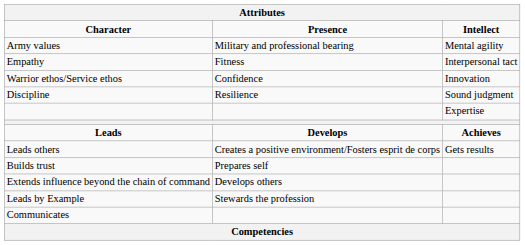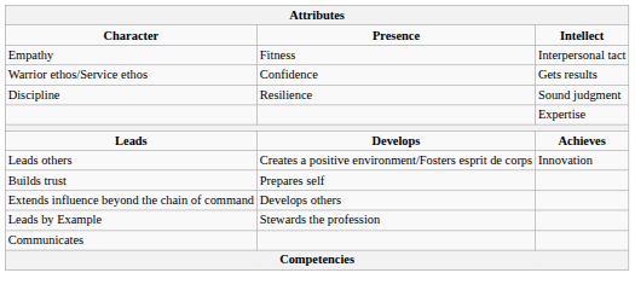 <table class="wikitable">
 <tr>
 <th colspan="3">Attributes</th>
 </tr>
 <tr>
 <td style="text-align:center"><strong>Character</strong></td>
 <td style="text-align:center"><strong>Presence</strong></td>
 <td style="text-align:center"><strong>Intellect</strong></td>
 </tr>
 <tr>
-<td>Army values</td>
-<td>Military and professional bearing</td>
-<td>Mental agility</td>
-</tr>
-<tr>
 <td>Empathy</td>
 <td>Fitness</td>
 <td>Interpersonal tact</td>
 </tr>
 <tr>
 <td>Warrior ethos/Service ethos</td>
 <td>Confidence</td>
-<td>Innovation</td>
+<td>Gets results</td>
 </tr>
 <tr>
 <td>Discipline</td>
 <td>Resilience</td>
 <td>Sound judgment</td>
 </tr>
 <tr>
 <td></td>
 <td></td>
 <td>Expertise</td>
 </tr>
 <tr>
 <th colspan="3"></th>
 </tr>
 <tr>
 <td style="text-align:center"><strong>Leads</strong></td>
 <td style="text-align:center"><strong>Develops</strong></td>
 <td style="text-align:center"><strong>Achieves</strong></td>
 </tr>
 <tr>
 <td>Leads others</td>
 <td>Creates a positive environment/Fosters esprit de corps</td>
-<td>Gets results</td>
+<td>Innovation</td>
 </tr>
 <tr>
 <td>Builds trust</td>
 <td>Prepares self</td>
 <td></td>
 </tr>
 <tr>
 <td>Extends influence beyond the chain of command</td>
 <td>Develops others</td>
 <td></td>
 </tr>
 <tr>
 <td>Leads by Example</td>
 <td>Stewards the profession</td>
 <td></td>
 </tr>
 <tr>
 <td>Communicates</td>
 <td></td>
 <td></td>
 </tr>
 <tr>
 <th colspan="3">Competencies</th>
 </tr>
 </table>
